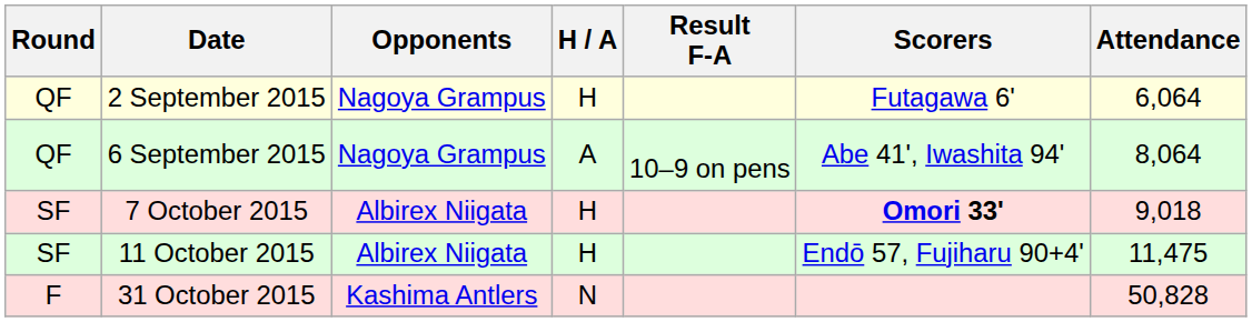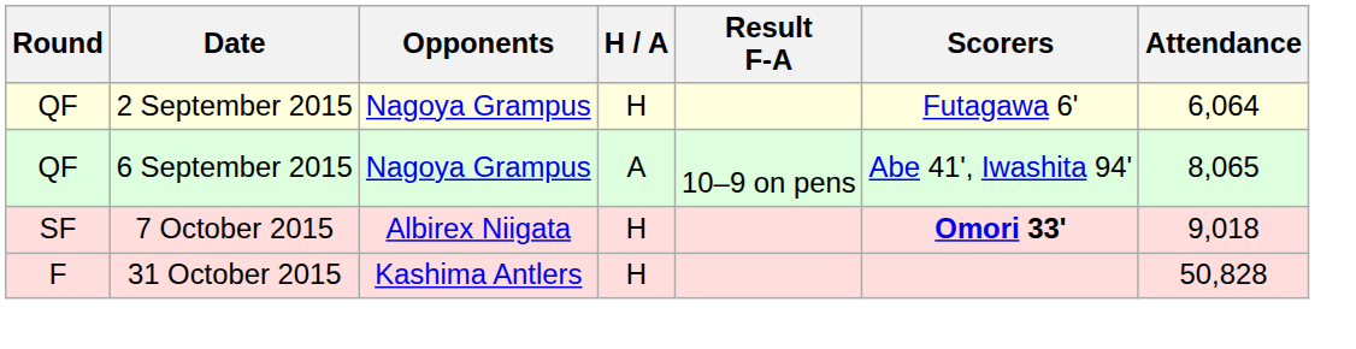 <table class="wikitable" style="text-align:center">
 <tr>
 <th>Round</th>
 <th>Date</th>
 <th>Opponents</th>
 <th>H / A</th>
 <th>Result<br>F-A</th>
 <th>Scorers</th>
 <th>Attendance</th>
 </tr>
 <tr bgcolor="#ffffdd">
 <td>QF</td>
 <td>2 September 2015</td>
 <td><a href='#'>Nagoya Grampus</a></td>
 <td>H</td>
 <td></td>
 <td><a href='#'>Futagawa</a> 6'</td>
 <td>6,064</td>
 </tr>
 <tr bgcolor="#ddffdd">
 <td>QF</td>
 <td>6 September 2015</td>
 <td><a href='#'>Nagoya Grampus</a></td>
 <td>A</td>
 <td> <br> 10–9 on pens</td>
 <td><a href='#'>Abe</a> 41', <a href='#'>Iwashita</a> 94'</td>
-<td>8,064</td>
+<td>8,065</td>
 </tr>
 <tr bgcolor="#ffdddd">
 <td>SF</td>
 <td>7 October 2015</td>
 <td><a href='#'>Albirex Niigata</a></td>
 <td>H</td>
 <td></td>
 <td><strong><a href='#'>Omori</a> 33'</strong></td>
 <td>9,018</td>
 </tr>
-<tr bgcolor="#ddffdd">
-<td>SF</td>
-<td>11 October 2015</td>
-<td><a href='#'>Albirex Niigata</a></td>
-<td>H</td>
-<td></td>
-<td><a href='#'>Endō</a> 57, <a href='#'>Fujiharu</a> 90+4'</td>
-<td>11,475</td>
-</tr>
 <tr bgcolor="#ffdddd">
 <td>F</td>
 <td>31 October 2015</td>
 <td><a href='#'>Kashima Antlers</a></td>
-<td>N</td>
+<td>H</td>
 <td></td>
 <td></td>
 <td>50,828</td>
 </tr>
 </table>
